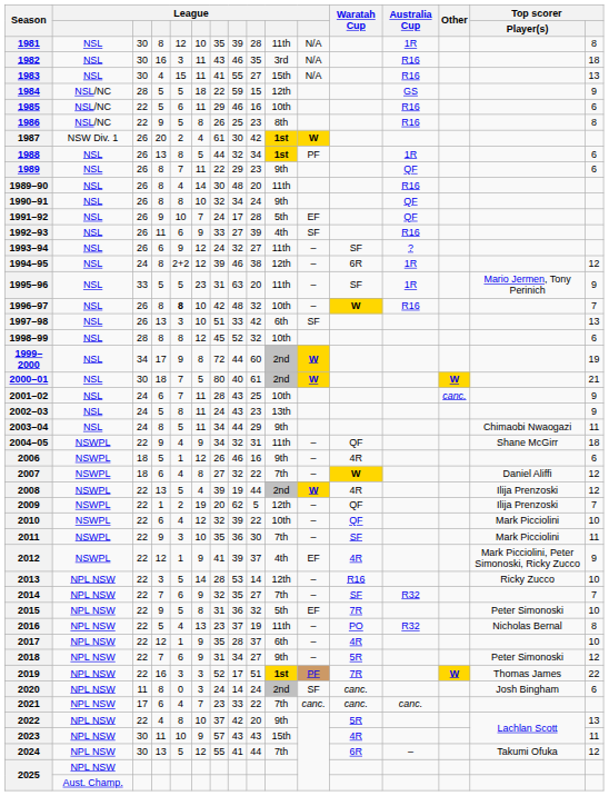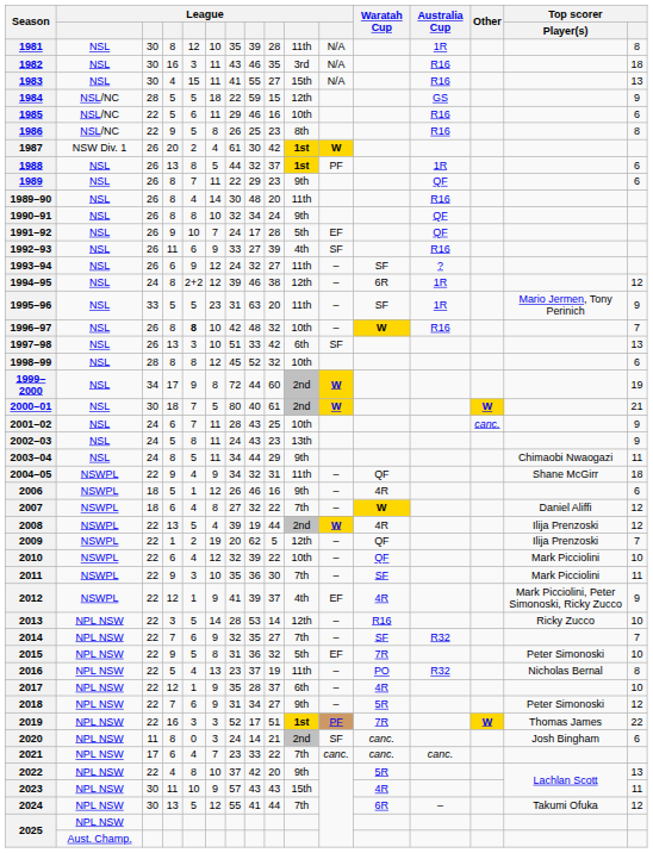 <table class="wikitable sortable" style="text-align:center; font-size:90%;">
 <tr>
 <th rowspan=2 width=8%>Season</th>
 <th colspan=10>League</th>
 <th rowspan=2><a href='#'>Waratah Cup</a></th>
 <th rowspan=2><a href='#'>Australia Cup</a></th>
 <th rowspan=2>Other</th>
 <th colspan=2>Top scorer</th>
 </tr>
 <tr>
 <th width="110px"></th>
 <th width="20px"></th>
 <th width="20px"></th>
 <th width="20px"></th>
 <th width="20px"></th>
 <th width="20px"></th>
 <th width="20px"></th>
 <th width="20px"></th>
 <th width="40px"></th>
 <th width="40px"></th>
 <th width="160px">Player(s)</th>
 <th width="20px"></th>
 </tr>
 <tr>
 <th scope="row"><a href='#'>1981</a></th>
 <td><a href='#'>NSL</a></td>
 <td>30</td>
 <td>8</td>
 <td>12</td>
 <td>10</td>
 <td>35</td>
 <td>39</td>
 <td>28</td>
 <td>11th</td>
 <td>N/A</td>
 <td></td>
 <td><a href='#'> 1R</a></td>
 <td></td>
 <td></td>
 <td>8</td>
 </tr>
 <tr>
 <th><a href='#'>1982</a></th>
 <td><a href='#'>NSL</a></td>
 <td>30</td>
 <td>16</td>
 <td>3</td>
 <td>11</td>
 <td>43</td>
 <td>46</td>
 <td>35</td>
 <td>3rd</td>
 <td>N/A</td>
 <td></td>
 <td><a href='#'> R16</a></td>
 <td></td>
 <td></td>
 <td>18</td>
 </tr>
 <tr>
 <th><a href='#'>1983</a></th>
 <td><a href='#'>NSL</a></td>
 <td>30</td>
 <td>4</td>
 <td>15</td>
 <td>11</td>
 <td>41</td>
 <td>55</td>
 <td>27</td>
 <td>15th</td>
 <td>N/A</td>
 <td></td>
 <td><a href='#'> R16</a></td>
 <td></td>
 <td></td>
 <td>13</td>
 </tr>
 <tr>
 <th><a href='#'>1984</a></th>
 <td><a href='#'>NSL</a>/NC</td>
 <td>28</td>
 <td>5</td>
 <td>5</td>
 <td>18</td>
 <td>22</td>
 <td>59</td>
 <td>15</td>
 <td>12th</td>
 <td></td>
 <td></td>
 <td><a href='#'> GS</a></td>
 <td></td>
 <td></td>
 <td>9</td>
 </tr>
 <tr>
 <th><a href='#'>1985</a></th>
 <td><a href='#'>NSL</a>/NC</td>
 <td>22</td>
 <td>5</td>
 <td>6</td>
 <td>11</td>
 <td>29</td>
 <td>46</td>
 <td>16</td>
 <td>10th</td>
 <td></td>
 <td></td>
 <td><a href='#'> R16</a></td>
 <td></td>
 <td></td>
 <td>6</td>
 </tr>
 <tr>
 <th><a href='#'>1986</a></th>
 <td><a href='#'>NSL</a>/NC</td>
 <td>22</td>
 <td>9</td>
 <td>5</td>
 <td>8</td>
 <td>26</td>
 <td>25</td>
 <td>23</td>
 <td>8th</td>
 <td></td>
 <td></td>
 <td><a href='#'> R16</a></td>
 <td></td>
 <td></td>
 <td>8</td>
 </tr>
 <tr>
 <th>1987</th>
 <td>NSW Div. 1</td>
 <td>26</td>
 <td>20</td>
 <td>2</td>
 <td>4</td>
 <td>61</td>
 <td>30</td>
 <td>42</td>
 <td bgcolor=gold><strong>1st</strong></td>
 <td bgcolor=gold><strong>W</strong></td>
 <td></td>
 <td></td>
 <td></td>
 <td></td>
 <td></td>
 </tr>
 <tr>
 <th><a href='#'>1988</a></th>
 <td><a href='#'>NSL</a></td>
 <td>26</td>
 <td>13</td>
 <td>8</td>
 <td>5</td>
 <td>44</td>
 <td>32</td>
-<td>34</td>
+<td>37</td>
 <td bgcolor=gold><strong>1st</strong></td>
 <td>PF</td>
 <td></td>
 <td><a href='#'> 1R</a></td>
 <td></td>
 <td></td>
 <td>6</td>
 </tr>
 <tr>
 <th><a href='#'>1989</a></th>
 <td><a href='#'>NSL</a></td>
 <td>26</td>
 <td>8</td>
 <td>7</td>
 <td>11</td>
 <td>22</td>
 <td>29</td>
 <td>23</td>
 <td>9th</td>
 <td></td>
 <td></td>
 <td><a href='#'> QF</a></td>
 <td></td>
 <td></td>
 <td>6</td>
 </tr>
 <tr>
 <th>1989–90</th>
 <td><a href='#'>NSL</a></td>
 <td>26</td>
 <td>8</td>
 <td>4</td>
 <td>14</td>
 <td>30</td>
 <td>48</td>
 <td>20</td>
 <td>11th</td>
 <td></td>
 <td></td>
 <td><a href='#'> R16</a></td>
 <td></td>
 <td></td>
 <td></td>
 </tr>
 <tr>
 <th>1990–91</th>
 <td><a href='#'>NSL</a></td>
 <td>26</td>
 <td>8</td>
 <td>8</td>
 <td>10</td>
 <td>32</td>
 <td>34</td>
 <td>24</td>
 <td>9th</td>
 <td></td>
 <td></td>
 <td><a href='#'>QF</a></td>
 <td></td>
 <td></td>
 <td></td>
 </tr>
 <tr>
 <th>1991–92</th>
 <td><a href='#'>NSL</a></td>
 <td>26</td>
 <td>9</td>
 <td>10</td>
 <td>7</td>
 <td>24</td>
 <td>17</td>
 <td>28</td>
 <td>5th</td>
 <td>EF</td>
 <td></td>
 <td><a href='#'> QF</a></td>
 <td></td>
 <td></td>
 <td></td>
 </tr>
 <tr>
 <th>1992–93</th>
 <td><a href='#'>NSL</a></td>
 <td>26</td>
 <td>11</td>
 <td>6</td>
 <td>9</td>
 <td>33</td>
 <td>27</td>
 <td>39</td>
 <td>4th</td>
 <td>SF</td>
 <td></td>
 <td><a href='#'> R16</a></td>
 <td></td>
 <td></td>
 <td></td>
 </tr>
 <tr>
 <th>1993–94</th>
 <td><a href='#'>NSL</a></td>
 <td>26</td>
 <td>6</td>
 <td>9</td>
 <td>12</td>
 <td>24</td>
 <td>32</td>
 <td>27</td>
 <td>11th</td>
 <td>–</td>
 <td>SF</td>
 <td><a href='#'> ?</a></td>
 <td></td>
 <td></td>
 <td></td>
 </tr>
 <tr>
 <th>1994–95</th>
 <td><a href='#'>NSL</a></td>
 <td>24</td>
 <td>8</td>
 <td>2+2</td>
 <td>12</td>
 <td>39</td>
 <td>46</td>
 <td>38</td>
 <td>12th</td>
 <td>–</td>
 <td>6R</td>
 <td><a href='#'> 1R</a></td>
 <td></td>
 <td></td>
 <td>12</td>
 </tr>
 <tr>
 <th>1995–96</th>
 <td><a href='#'>NSL</a></td>
 <td>33</td>
 <td>5</td>
 <td>5</td>
 <td>23</td>
 <td>31</td>
 <td>63</td>
 <td>20</td>
 <td>11th</td>
 <td>–</td>
 <td>SF</td>
 <td><a href='#'> 1R</a></td>
 <td></td>
 <td><a href='#'>Mario Jermen</a>, Tony Perinich</td>
 <td>9</td>
 </tr>
 <tr>
 <th>1996–97</th>
 <td><a href='#'>NSL</a></td>
 <td>26</td>
 <td>8</td>
 <td><strong>8</strong></td>
 <td>10</td>
 <td>42</td>
 <td>48</td>
 <td>32</td>
 <td>10th</td>
 <td>–</td>
 <td bgcolor=gold><strong>W</strong></td>
 <td><a href='#'> R16</a></td>
 <td></td>
 <td></td>
 <td>7</td>
 </tr>
 <tr>
 <th>1997–98</th>
 <td><a href='#'>NSL</a></td>
 <td>26</td>
 <td>13</td>
 <td>3</td>
 <td>10</td>
 <td>51</td>
 <td>33</td>
 <td>42</td>
 <td>6th</td>
 <td>SF</td>
 <td></td>
 <td></td>
 <td></td>
 <td></td>
 <td>13</td>
 </tr>
 <tr>
 <th>1998–99</th>
 <td><a href='#'>NSL</a></td>
 <td>28</td>
 <td>8</td>
 <td>8</td>
 <td>12</td>
 <td>45</td>
 <td>52</td>
 <td>32</td>
 <td>10th</td>
 <td></td>
 <td></td>
 <td></td>
 <td></td>
 <td></td>
 <td>6</td>
 </tr>
 <tr>
 <th><a href='#'>1999–2000</a></th>
 <td><a href='#'>NSL</a></td>
 <td>34</td>
 <td>17</td>
 <td>9</td>
 <td>8</td>
 <td>72</td>
 <td>44</td>
 <td>60</td>
 <td bgcolor=silver>2nd</td>
 <td bgcolor=gold><strong><a href='#'>W</a></strong></td>
 <td></td>
 <td></td>
 <td></td>
 <td></td>
 <td>19</td>
 </tr>
 <tr>
 <th><a href='#'>2000–01</a></th>
 <td><a href='#'>NSL</a></td>
 <td>30</td>
 <td>18</td>
 <td>7</td>
 <td>5</td>
 <td>80</td>
 <td>40</td>
 <td>61</td>
 <td bgcolor=silver>2nd</td>
 <td bgcolor=gold><strong><a href='#'>W</a></strong></td>
 <td></td>
 <td></td>
 <td bgcolor=gold><strong><a href='#'>W</a></strong></td>
 <td></td>
 <td>21</td>
 </tr>
 <tr>
 <th>2001–02</th>
 <td><a href='#'>NSL</a></td>
 <td>24</td>
 <td>6</td>
 <td>7</td>
 <td>11</td>
 <td>28</td>
 <td>43</td>
 <td>25</td>
 <td>10th</td>
 <td></td>
 <td></td>
 <td></td>
 <td><a href='#'><em>canc.</em></a></td>
 <td></td>
 <td>9</td>
 </tr>
 <tr>
 <th>2002–03</th>
 <td><a href='#'>NSL</a></td>
 <td>24</td>
 <td>5</td>
 <td>8</td>
 <td>11</td>
 <td>24</td>
 <td>43</td>
 <td>23</td>
 <td>13th</td>
 <td></td>
 <td></td>
 <td></td>
 <td></td>
 <td></td>
 <td>9</td>
 </tr>
 <tr>
 <th>2003–04</th>
 <td><a href='#'>NSL</a></td>
 <td>24</td>
 <td>8</td>
 <td>5</td>
 <td>11</td>
 <td>34</td>
 <td>44</td>
 <td>29</td>
 <td>9th</td>
 <td></td>
 <td></td>
 <td></td>
 <td></td>
 <td>Chimaobi Nwaogazi</td>
 <td>11</td>
 </tr>
 <tr>
 <th>2004–05</th>
 <td><a href='#'>NSWPL</a></td>
 <td>22</td>
 <td>9</td>
 <td>4</td>
 <td>9</td>
 <td>34</td>
 <td>32</td>
 <td>31</td>
 <td>11th</td>
 <td>–</td>
 <td>QF</td>
 <td></td>
 <td></td>
 <td>Shane McGirr</td>
 <td>18</td>
 </tr>
 <tr>
 <th>2006</th>
 <td><a href='#'>NSWPL</a></td>
 <td>18</td>
 <td>5</td>
 <td>1</td>
 <td>12</td>
 <td>26</td>
 <td>46</td>
 <td>16</td>
 <td>9th</td>
 <td>–</td>
 <td>4R</td>
 <td></td>
 <td></td>
 <td></td>
 <td>6</td>
 </tr>
 <tr>
 <th>2007</th>
 <td><a href='#'>NSWPL</a></td>
 <td>18</td>
 <td>6</td>
 <td>4</td>
 <td>8</td>
 <td>27</td>
 <td>32</td>
 <td>22</td>
 <td>7th</td>
 <td>–</td>
 <td bgcolor=gold><strong>W</strong></td>
 <td></td>
 <td></td>
 <td>Daniel Aliffi</td>
 <td>12</td>
 </tr>
 <tr>
 <th>2008</th>
 <td><a href='#'>NSWPL</a></td>
 <td>22</td>
 <td>13</td>
 <td>5</td>
 <td>4</td>
 <td>39</td>
 <td>19</td>
 <td>44</td>
 <td bgcolor=silver>2nd</td>
 <td bgcolor=gold><strong><a href='#'>W</a></strong></td>
 <td>4R</td>
 <td></td>
 <td></td>
 <td>Ilija Prenzoski</td>
 <td>12</td>
 </tr>
 <tr>
 <th>2009</th>
 <td><a href='#'>NSWPL</a></td>
 <td>22</td>
 <td>1</td>
 <td>2</td>
 <td>19</td>
 <td>20</td>
 <td>62</td>
 <td>5</td>
 <td>12th</td>
 <td>–</td>
 <td>QF</td>
 <td></td>
 <td></td>
 <td>Ilija Prenzoski</td>
 <td>7</td>
 </tr>
 <tr>
 <th>2010</th>
 <td><a href='#'>NSWPL</a></td>
 <td>22</td>
 <td>6</td>
 <td>4</td>
 <td>12</td>
 <td>32</td>
 <td>39</td>
 <td>22</td>
 <td>10th</td>
 <td>–</td>
 <td><a href='#'>QF</a></td>
 <td></td>
 <td></td>
 <td>Mark Picciolini</td>
 <td>10</td>
 </tr>
 <tr>
 <th>2011</th>
 <td><a href='#'>NSWPL</a></td>
 <td>22</td>
 <td>9</td>
 <td>3</td>
 <td>10</td>
 <td>35</td>
 <td>36</td>
 <td>30</td>
 <td>7th</td>
 <td>–</td>
 <td><a href='#'>SF</a></td>
 <td></td>
 <td></td>
 <td>Mark Picciolini</td>
 <td>11</td>
 </tr>
 <tr>
 <th>2012</th>
 <td><a href='#'>NSWPL</a></td>
 <td>22</td>
 <td>12</td>
 <td>1</td>
 <td>9</td>
 <td>41</td>
 <td>39</td>
 <td>37</td>
 <td>4th</td>
 <td>EF</td>
 <td><a href='#'>4R</a></td>
 <td></td>
 <td></td>
 <td>Mark Picciolini, Peter Simonoski, Ricky Zucco</td>
 <td>9</td>
 </tr>
 <tr>
 <th>2013</th>
 <td><a href='#'>NPL NSW</a></td>
 <td>22</td>
 <td>3</td>
 <td>5</td>
 <td>14</td>
 <td>28</td>
 <td>53</td>
 <td>14</td>
 <td>12th</td>
 <td>–</td>
 <td><a href='#'>R16</a></td>
 <td></td>
 <td></td>
 <td>Ricky Zucco</td>
 <td>10</td>
 </tr>
 <tr>
 <th>2014</th>
 <td><a href='#'>NPL NSW</a></td>
 <td>22</td>
 <td>7</td>
 <td>6</td>
 <td>9</td>
 <td>32</td>
 <td>35</td>
 <td>27</td>
 <td>7th</td>
 <td>–</td>
 <td><a href='#'>SF</a></td>
 <td><a href='#'>R32</a></td>
 <td></td>
 <td></td>
 <td>7</td>
 </tr>
 <tr>
 <th>2015</th>
 <td><a href='#'>NPL NSW</a></td>
 <td>22</td>
 <td>9</td>
 <td>5</td>
 <td>8</td>
 <td>31</td>
 <td>36</td>
 <td>32</td>
 <td>5th</td>
 <td>EF</td>
 <td><a href='#'>7R</a></td>
 <td></td>
 <td></td>
 <td>Peter Simonoski</td>
 <td>10</td>
 </tr>
 <tr>
 <th>2016</th>
 <td><a href='#'>NPL NSW</a></td>
 <td>22</td>
 <td>5</td>
 <td>4</td>
 <td>13</td>
 <td>23</td>
 <td>37</td>
 <td>19</td>
 <td>11th</td>
 <td>–</td>
 <td><a href='#'>PO</a></td>
 <td><a href='#'>R32</a></td>
 <td></td>
 <td>Nicholas Bernal</td>
 <td>8</td>
 </tr>
 <tr>
 <th>2017</th>
 <td><a href='#'>NPL NSW</a></td>
 <td>22</td>
 <td>12</td>
 <td>1</td>
 <td>9</td>
 <td>35</td>
 <td>28</td>
 <td>37</td>
 <td>6th</td>
 <td>–</td>
 <td><a href='#'>4R</a></td>
 <td></td>
 <td></td>
 <td></td>
 <td>10</td>
 </tr>
 <tr>
 <th>2018</th>
 <td><a href='#'>NPL NSW</a></td>
 <td>22</td>
 <td>7</td>
 <td>6</td>
 <td>9</td>
 <td>31</td>
 <td>34</td>
 <td>27</td>
 <td>9th</td>
 <td>–</td>
 <td><a href='#'>5R</a></td>
 <td></td>
 <td></td>
 <td>Peter Simonoski</td>
 <td>12</td>
 </tr>
 <tr>
 <th>2019</th>
 <td><a href='#'>NPL NSW</a></td>
 <td>22</td>
 <td>16</td>
 <td>3</td>
 <td>3</td>
 <td>52</td>
 <td>17</td>
 <td>51</td>
 <td bgcolor="gold"><strong>1st</strong></td>
 <td bgcolor=#CC9966><a href='#'>PF</a></td>
 <td><a href='#'>7R</a></td>
 <td></td>
 <td bgcolor=gold><a href='#'><strong>W</strong></a></td>
 <td>Thomas James</td>
 <td>22</td>
 </tr>
 <tr>
 <th>2020</th>
 <td><a href='#'>NPL NSW</a></td>
 <td>11</td>
 <td>8</td>
 <td>0</td>
 <td>3</td>
 <td>24</td>
 <td>14</td>
-<td>24</td>
+<td>21</td>
 <td bgcolor=silver>2nd</td>
 <td>SF</td>
 <td><em>canc.</em></td>
 <td></td>
 <td></td>
 <td>Josh Bingham</td>
 <td>6</td>
 </tr>
 <tr>
 <th>2021</th>
 <td><a href='#'>NPL NSW</a></td>
 <td>17</td>
 <td>6</td>
 <td>4</td>
 <td>7</td>
 <td>23</td>
 <td>33</td>
 <td>22</td>
 <td>7th</td>
 <td><em>canc.</em></td>
 <td><em>canc.</em></td>
 <td><em>canc.</em></td>
 <td></td>
 <td></td>
 <td></td>
 </tr>
 <tr>
 <th>2022</th>
 <td><a href='#'>NPL NSW</a></td>
 <td>22</td>
 <td>4</td>
 <td>8</td>
 <td>10</td>
 <td>37</td>
 <td>42</td>
 <td>20</td>
 <td>9th</td>
 <td rowspan="5"></td>
 <td><a href='#'>5R</a></td>
 <td></td>
 <td></td>
 <td rowspan="2"><a href='#'>Lachlan Scott</a></td>
 <td>13</td>
 </tr>
 <tr>
 <th>2023</th>
 <td><a href='#'>NPL NSW</a></td>
 <td>30</td>
 <td>11</td>
 <td>10</td>
 <td>9</td>
 <td>57</td>
 <td>43</td>
 <td>43</td>
 <td>15th</td>
 <td><a href='#'>4R</a></td>
 <td></td>
 <td></td>
 <td>11</td>
 </tr>
 <tr>
 <th>2024</th>
 <td><a href='#'>NPL NSW</a></td>
 <td>30</td>
 <td>13</td>
 <td>5</td>
 <td>12</td>
 <td>55</td>
 <td>41</td>
 <td>44</td>
 <td>7th</td>
 <td><a href='#'>6R</a></td>
 <td>–</td>
 <td></td>
 <td>Takumi Ofuka</td>
 <td>12</td>
 </tr>
 <tr>
 <th rowspan="2">2025</th>
 <td><a href='#'>NPL NSW</a></td>
 <td></td>
 <td></td>
 <td></td>
 <td></td>
 <td></td>
 <td></td>
 <td></td>
 <td></td>
 <td></td>
 <td></td>
 <td></td>
 <td></td>
 <td></td>
 </tr>
 <tr>
 <td><a href='#'>Aust. Champ.</a></td>
 <td></td>
 <td></td>
 <td></td>
 <td></td>
 <td></td>
 <td></td>
 <td></td>
 <td></td>
 <td></td>
 <td></td>
 <td></td>
 <td></td>
 <td></td>
 </tr>
 </table>
